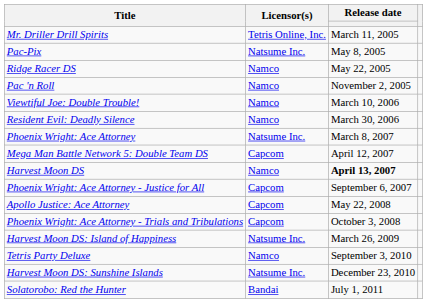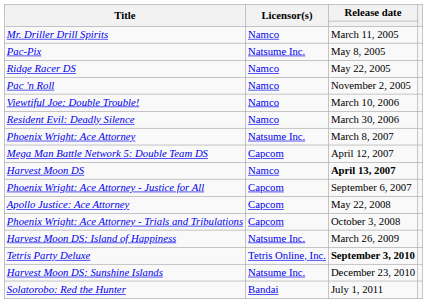 <table class="wikitable plainrowheaders sortable">
 <tr>
 <th rowspan="2">Title</th>
 <th rowspan="2">Licensor(s)</th>
 <th colspan="1">Release date</th>
 <th rowspan="2" class="unsortable"></th>
 </tr>
 <tr>
 <th data-sort-type="date"></th>
 </tr>
 <tr>
 <td><em><a href='#'>Mr. Driller Drill Spirits</a></em></td>
-<td><a href='#'>Tetris Online, Inc.</a></td>
+<td><a href='#'>Namco</a></td>
 <td>March 11, 2005</td>
 <td></td>
 </tr>
 <tr>
 <td><em><a href='#'>Pac-Pix</a></em></td>
 <td><a href='#'>Natsume Inc.</a></td>
 <td>May 8, 2005</td>
 <td></td>
 </tr>
 <tr>
 <td><em><a href='#'>Ridge Racer DS</a></em></td>
 <td><a href='#'>Namco</a></td>
 <td>May 22, 2005</td>
 <td></td>
 </tr>
 <tr>
 <td><em><a href='#'>Pac 'n Roll</a></em></td>
 <td><a href='#'>Namco</a></td>
 <td>November 2, 2005</td>
 <td></td>
 </tr>
 <tr>
 <td><em><a href='#'>Viewtiful Joe: Double Trouble!</a></em></td>
 <td><a href='#'>Namco</a></td>
 <td>March 10, 2006</td>
 <td></td>
 </tr>
 <tr>
 <td><em><a href='#'>Resident Evil: Deadly Silence</a></em></td>
 <td><a href='#'>Namco</a></td>
 <td>March 30, 2006</td>
 <td></td>
 </tr>
 <tr>
 <td><em><a href='#'>Phoenix Wright: Ace Attorney</a></em></td>
 <td><a href='#'>Natsume Inc.</a></td>
 <td>March 8, 2007</td>
 <td></td>
 </tr>
 <tr>
 <td><em><a href='#'>Mega Man Battle Network 5: Double Team DS</a></em></td>
 <td><a href='#'>Capcom</a></td>
 <td>April 12, 2007</td>
 <td></td>
 </tr>
 <tr>
 <td><em><a href='#'>Harvest Moon DS</a></em></td>
 <td><a href='#'>Namco</a></td>
 <td><strong>April 13, 2007</strong></td>
 <td></td>
 </tr>
 <tr>
 <td><em><a href='#'>Phoenix Wright: Ace Attorney - Justice for All</a></em></td>
 <td><a href='#'>Capcom</a></td>
 <td>September 6, 2007</td>
 <td></td>
 </tr>
 <tr>
 <td><em><a href='#'>Apollo Justice: Ace Attorney</a></em></td>
 <td><a href='#'>Capcom</a></td>
 <td>May 22, 2008</td>
 <td></td>
 </tr>
 <tr>
 <td><em><a href='#'>Phoenix Wright: Ace Attorney - Trials and Tribulations</a></em></td>
 <td><a href='#'>Capcom</a></td>
 <td>October 3, 2008</td>
 <td></td>
 </tr>
 <tr>
 <td><em><a href='#'>Harvest Moon DS: Island of Happiness</a></em></td>
 <td><a href='#'>Natsume Inc.</a></td>
 <td>March 26, 2009</td>
 <td></td>
 </tr>
 <tr>
 <td><em><a href='#'>Tetris Party Deluxe</a></em></td>
-<td><a href='#'>Namco</a></td>
-<td>September 3, 2010</td>
+<td><a href='#'>Tetris Online, Inc.</a></td>
+<td><strong>September 3, 2010</strong></td>
 <td></td>
 </tr>
 <tr>
 <td><em><a href='#'>Harvest Moon DS: Sunshine Islands</a></em></td>
 <td><a href='#'>Natsume Inc.</a></td>
 <td>December 23, 2010</td>
 <td></td>
 </tr>
 <tr>
 <td><em><a href='#'>Solatorobo: Red the Hunter</a></em></td>
 <td><a href='#'>Bandai</a></td>
 <td>July 1, 2011</td>
 <td></td>
 </tr>
 </table>
